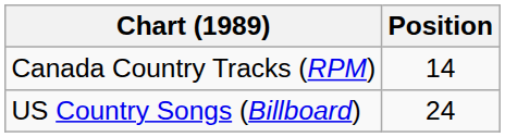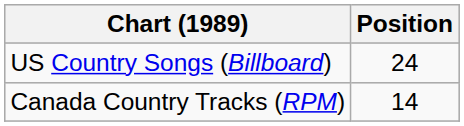 <table class="wikitable sortable">
 <tr>
 <th scope="col">Chart (1989)</th>
 <th scope="col">Position</th>
 </tr>
 <tr>
+<td>US <a href='#'>Country Songs</a> (<em><a href='#'>Billboard</a></em>)</td>
+<td align="center">24</td>
+</tr>
+<tr>
 <td>Canada Country Tracks (<em><a href='#'>RPM</a></em>)</td>
 <td align="center">14</td>
 </tr>
-<tr>
-<td>US <a href='#'>Country Songs</a> (<em><a href='#'>Billboard</a></em>)</td>
-<td align="center">24</td>
-</tr>
 </table>
